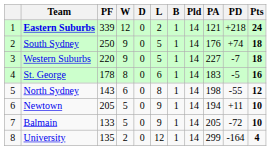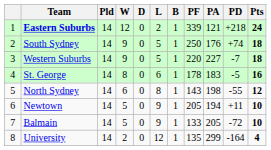 <table class="wikitable" style="text-align:center;">
 <tr>
 <th style="width:20px;" abbr="Position"></th>
 <th>Team</th>
-<th style="width:20px;" abbr="Points for">PF</th>
+<th style="width:20px;" abbr="Played">Pld</th>
 <th style="width:20px;" abbr="Won">W</th>
 <th style="width:20px;" abbr="Drawn">D</th>
 <th style="width:20px;" abbr="Lost">L</th>
 <th style="width:20px;" abbr="Bye">B</th>
-<th style="width:20px;" abbr="Played">Pld</th>
+<th style="width:20px;" abbr="Points for">PF</th>
 <th style="width:20px;" abbr="Points against">PA</th>
 <th style="width:20px;" abbr="Points difference">PD</th>
 <th style="width:20px;" abbr="Points">Pts</th>
 </tr>
 <tr style="background:#cfc;">
 <td>1</td>
 <td style="text-align:left;"> <strong><a href='#'>Eastern Suburbs</a></strong></td>
-<td>339</td>
+<td>14</td>
 <td>12</td>
 <td>0</td>
 <td>2</td>
 <td>1</td>
-<td>14</td>
+<td>339</td>
 <td>121</td>
 <td>+218</td>
 <td><strong>24</strong></td>
 </tr>
 <tr style="background:#cfc;">
 <td>2</td>
 <td style="text-align:left;"> <a href='#'>South Sydney</a></td>
-<td>250</td>
+<td>14</td>
 <td>9</td>
 <td>0</td>
 <td>5</td>
 <td>1</td>
-<td>14</td>
+<td>250</td>
 <td>176</td>
 <td>+74</td>
 <td><strong>18</strong></td>
 </tr>
 <tr style="background:#cfc;">
 <td>3</td>
 <td style="text-align:left;"> <a href='#'>Western Suburbs</a></td>
-<td>220</td>
+<td>14</td>
 <td>9</td>
 <td>0</td>
 <td>5</td>
 <td>1</td>
-<td>14</td>
+<td>220</td>
 <td>227</td>
 <td>-7</td>
 <td><strong>18</strong></td>
 </tr>
 <tr style="background:#cfc;">
 <td>4</td>
 <td style="text-align:left;"> <a href='#'>St. George</a></td>
-<td>178</td>
+<td>14</td>
 <td>8</td>
 <td>0</td>
 <td>6</td>
 <td>1</td>
-<td>14</td>
+<td>178</td>
 <td>183</td>
 <td>-5</td>
 <td><strong>16</strong></td>
 </tr>
 <tr>
 <td>5</td>
 <td style="text-align:left;"> <a href='#'>North Sydney</a></td>
-<td>143</td>
+<td>14</td>
 <td>6</td>
 <td>0</td>
 <td>8</td>
 <td>1</td>
-<td>14</td>
+<td>143</td>
 <td>198</td>
 <td>-55</td>
 <td><strong>12</strong></td>
 </tr>
 <tr>
 <td>6</td>
 <td style="text-align:left;"> <a href='#'>Newtown</a></td>
-<td>205</td>
+<td>14</td>
 <td>5</td>
 <td>0</td>
 <td>9</td>
 <td>1</td>
-<td>14</td>
+<td>205</td>
 <td>194</td>
 <td>+11</td>
 <td><strong>10</strong></td>
 </tr>
 <tr>
 <td>7</td>
 <td style="text-align:left;"> <a href='#'>Balmain</a></td>
-<td>133</td>
+<td>14</td>
 <td>5</td>
 <td>0</td>
 <td>9</td>
 <td>1</td>
-<td>14</td>
+<td>133</td>
 <td>205</td>
 <td>-72</td>
 <td><strong>10</strong></td>
 </tr>
 <tr>
 <td>8</td>
 <td style="text-align:left;"> <a href='#'>University</a></td>
-<td>135</td>
+<td>14</td>
 <td>2</td>
 <td>0</td>
 <td>12</td>
 <td>1</td>
-<td>14</td>
+<td>135</td>
 <td>299</td>
 <td>-164</td>
 <td><strong>4</strong></td>
 </tr>
 </table>
